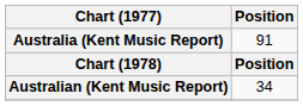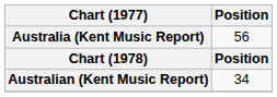 <table class="wikitable sortable plainrowheaders">
 <tr>
 <th scope="col">Chart (1977)</th>
 <th scope="col">Position</th>
 </tr>
 <tr>
 <th scope="row">Australia (Kent Music Report)</th>
-<td style="text-align:center;">91</td>
+<td style="text-align:center;">56</td>
 </tr>
 <tr>
 <th scope="col">Chart (1978)</th>
 <th scope="col">Position</th>
 </tr>
 <tr>
 <th scope="row">Australian (Kent Music Report)</th>
 <td style="text-align:center;">34</td>
 </tr>
 <tr>
 </tr>
 </table>
